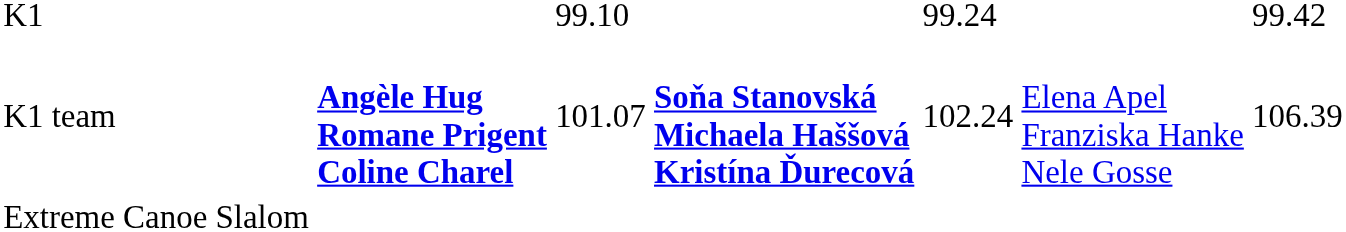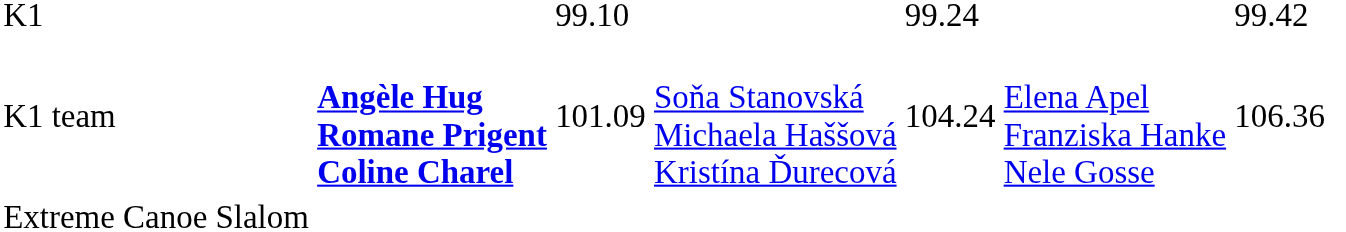 <table>
 <tr>
 <td>K1</td>
 <td></td>
 <td>99.10</td>
 <td></td>
 <td>99.24</td>
 <td></td>
 <td>99.42</td>
 </tr>
 <tr>
 <td>K1 team</td>
 <td><strong><br><a href='#'>Angèle Hug</a><br><a href='#'>Romane Prigent</a><br><a href='#'>Coline Charel</a></strong></td>
-<td>101.07</td>
-<td><strong><br><a href='#'>Soňa Stanovská</a><br><a href='#'>Michaela Haššová</a><br><a href='#'>Kristína Ďurecová</a></strong></td>
-<td>102.24</td>
+<td>101.09</td>
+<td><br><a href='#'>Soňa Stanovská</a><br><a href='#'>Michaela Haššová</a><br><a href='#'>Kristína Ďurecová</a></td>
+<td>104.24</td>
 <td><br><a href='#'>Elena Apel</a><br><a href='#'>Franziska Hanke</a><br><a href='#'>Nele Gosse</a></td>
-<td>106.39</td>
+<td>106.36</td>
 </tr>
 <tr>
 <td>Extreme Canoe Slalom</td>
 <td></td>
 <td></td>
 <td></td>
 <td></td>
 <td></td>
 <td></td>
 </tr>
 </table>
